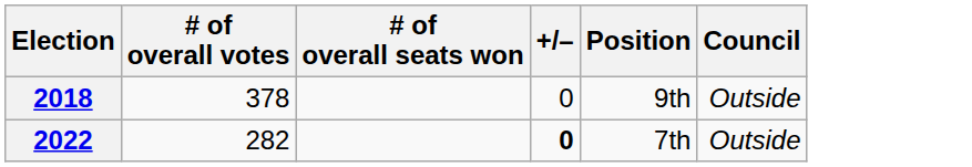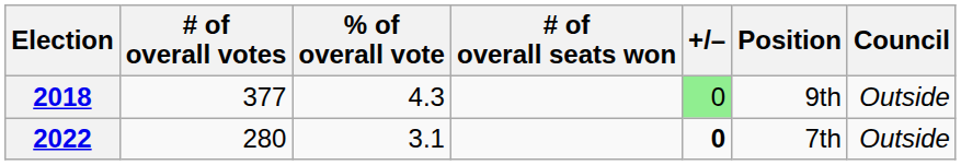 <table class="wikitable" style="text-align: right;">
 <tr>
 <th>Election</th>
 <th># of<br>overall votes</th>
+<th>% of<br>overall vote</th>
 <th># of<br>overall seats won</th>
 <th>+/–</th>
 <th>Position</th>
 <th>Council</th>
 </tr>
 <tr>
 <th><a href='#'>2018</a></th>
-<td> 378</td>
+<td> 377</td>
+<td> 4.3</td>
 <td></td>
-<td> 0</td>
+<td style="background: lightgreen;"> 0</td>
 <td> 9th</td>
 <td><em>Outside</em></td>
 </tr>
 <tr>
 <th><a href='#'>2022</a></th>
-<td> 282</td>
+<td> 280</td>
+<td> 3.1</td>
 <td></td>
 <td><strong> 0</strong></td>
 <td> 7th</td>
 <td><em>Outside</em></td>
 </tr>
 </table>
